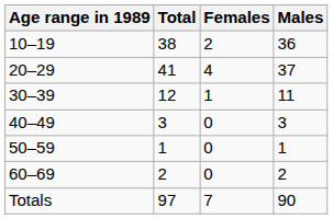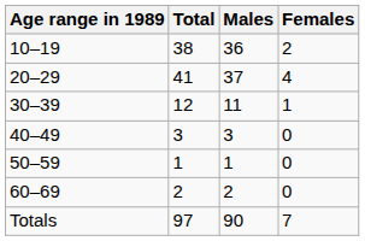 <table class="sortable wikitable">
 <tr style="background:#ececec;">
 <th>Age range in 1989</th>
 <th>Total</th>
+<th>Males</th>
 <th>Females</th>
-<th>Males</th>
 </tr>
 <tr>
 <td>10–19</td>
 <td>38</td>
+<td>36</td>
 <td>2</td>
-<td>36</td>
 </tr>
 <tr>
 <td>20–29</td>
 <td>41</td>
+<td>37</td>
 <td>4</td>
-<td>37</td>
 </tr>
 <tr>
 <td>30–39</td>
 <td>12</td>
+<td>11</td>
 <td>1</td>
-<td>11</td>
 </tr>
 <tr>
 <td>40–49</td>
 <td>3</td>
+<td>3</td>
 <td>0</td>
-<td>3</td>
 </tr>
 <tr>
 <td>50–59</td>
 <td>1</td>
+<td>1</td>
 <td>0</td>
-<td>1</td>
 </tr>
 <tr>
 <td>60–69</td>
 <td>2</td>
+<td>2</td>
 <td>0</td>
-<td>2</td>
 </tr>
 <tr class="sortbottom">
 <td>Totals</td>
 <td>97</td>
+<td>90</td>
 <td>7</td>
-<td>90</td>
 </tr>
 </table>
